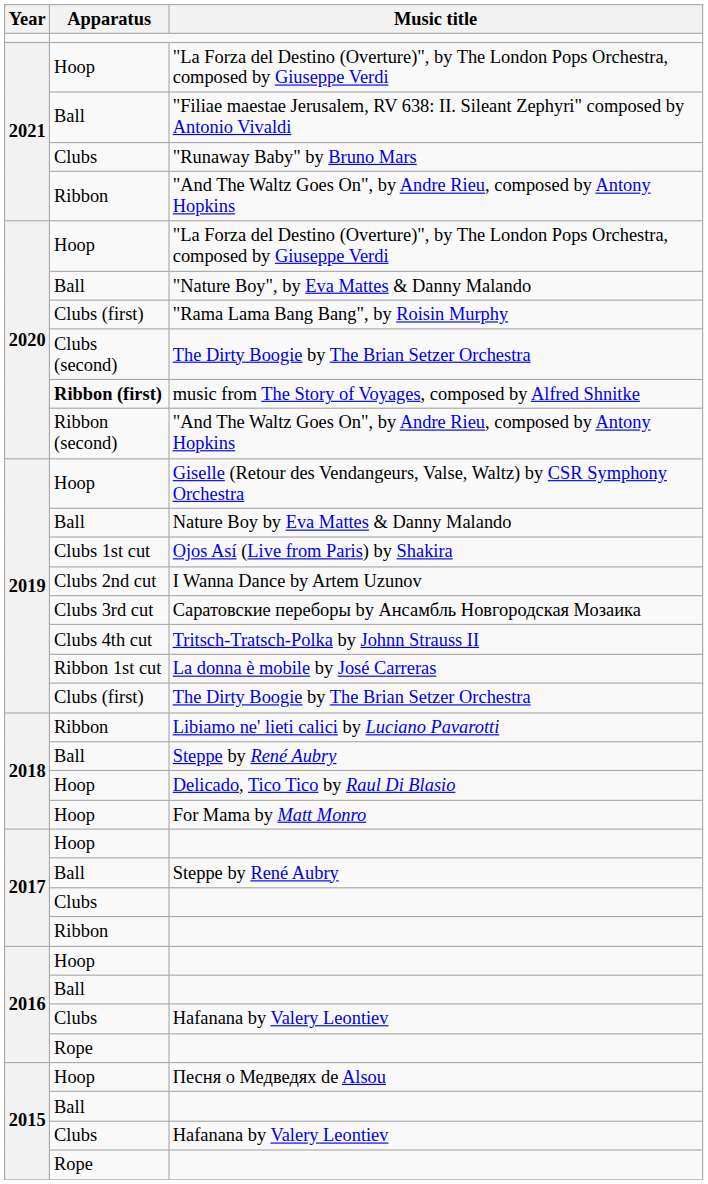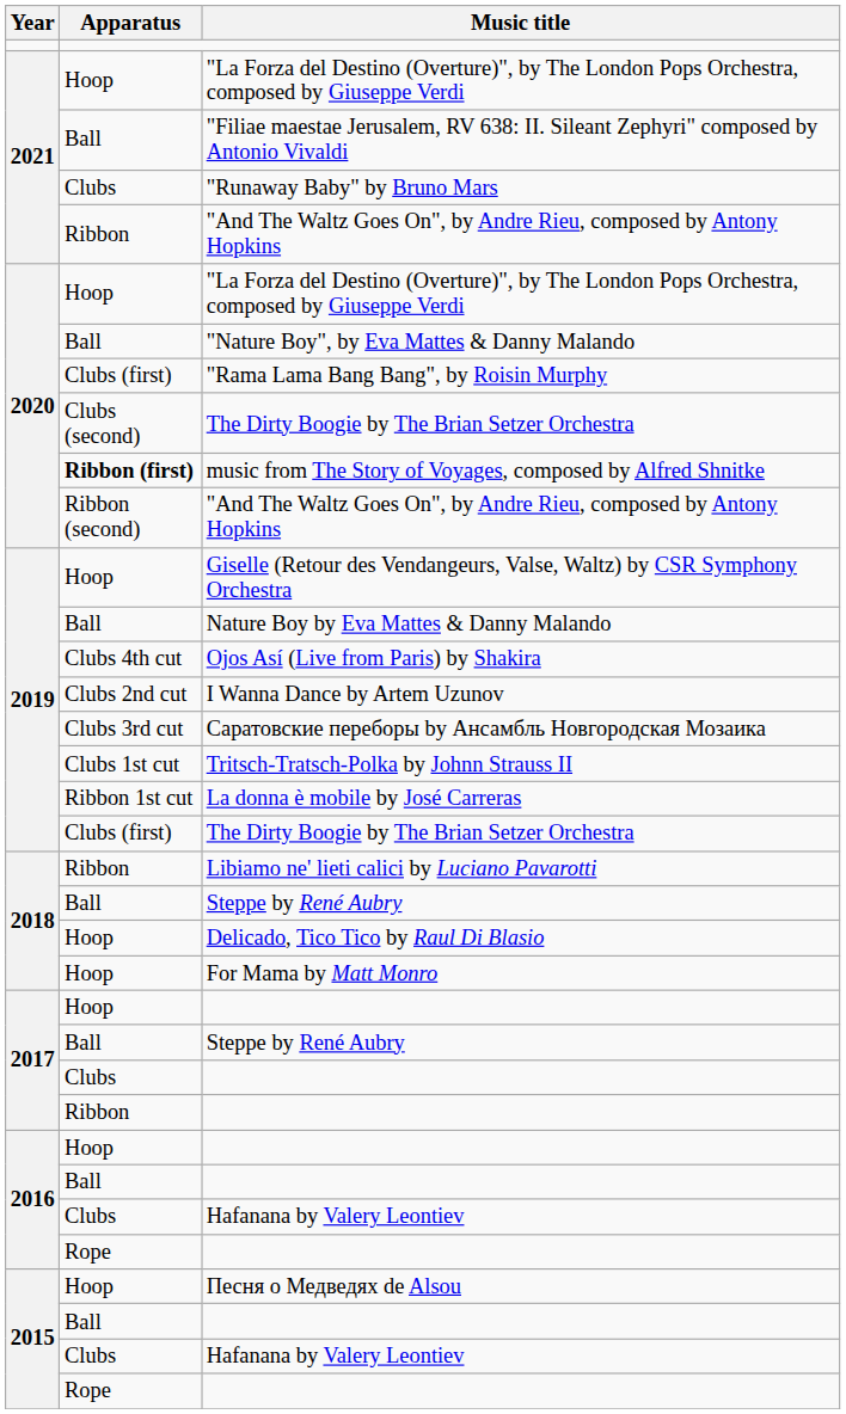 <table class="wikitable plainrowheaders">
 <tr>
 <th scope=col>Year</th>
 <th scope=col>Apparatus</th>
 <th scope=col>Music title</th>
 </tr>
 <tr>
 <td></td>
 </tr>
 <tr>
 <th rowspan="4">2021</th>
 <td>Hoop</td>
 <td>"La Forza del Destino (Overture)", by The London Pops Orchestra, composed by <a href='#'>Giuseppe Verdi</a></td>
 </tr>
 <tr>
 <td>Ball</td>
 <td>"Filiae maestae Jerusalem, RV 638: II. Sileant Zephyri" composed by <a href='#'>Antonio Vivaldi</a></td>
 </tr>
 <tr>
 <td>Clubs</td>
 <td>"Runaway Baby" by <a href='#'>Bruno Mars</a></td>
 </tr>
 <tr>
 <td>Ribbon</td>
 <td>"And The Waltz Goes On", by <a href='#'>Andre Rieu</a>, composed by <a href='#'>Antony Hopkins</a></td>
 </tr>
 <tr>
 <th rowspan= "6">2020</th>
 <td>Hoop</td>
 <td>"La Forza del Destino (Overture)", by The London Pops Orchestra, composed by <a href='#'>Giuseppe Verdi</a></td>
 </tr>
 <tr>
 <td>Ball</td>
 <td>"Nature Boy", by <a href='#'>Eva Mattes</a> & Danny Malando</td>
 </tr>
 <tr>
 <td>Clubs (first)</td>
 <td>"Rama Lama Bang Bang", by <a href='#'>Roisin Murphy</a></td>
 </tr>
 <tr>
 <td>Clubs (second)</td>
 <td><a href='#'>The Dirty Boogie</a> by <a href='#'>The Brian Setzer Orchestra</a></td>
 </tr>
 <tr>
 <td><strong>Ribbon (first)</strong></td>
 <td>music from <a href='#'>The Story of Voyages</a>, composed by <a href='#'>Alfred Shnitke</a></td>
 </tr>
 <tr>
 <td>Ribbon (second)</td>
 <td>"And The Waltz Goes On", by <a href='#'>Andre Rieu</a>, composed by <a href='#'>Antony Hopkins</a></td>
 </tr>
 <tr>
 <th rowspan="8">2019</th>
 <td>Hoop</td>
 <td><a href='#'>Giselle</a> (Retour des Vendangeurs, Valse, Waltz) by <a href='#'>CSR Symphony Orchestra</a></td>
 </tr>
 <tr>
 <td>Ball</td>
 <td>Nature Boy by <a href='#'>Eva Mattes</a> & Danny Malando</td>
 </tr>
 <tr>
-<td>Clubs 1st cut</td>
+<td>Clubs 4th cut</td>
 <td><a href='#'>Ojos Así</a> (<a href='#'>Live from Paris</a>) by <a href='#'>Shakira</a></td>
 </tr>
 <tr>
 <td>Clubs 2nd cut</td>
 <td>I Wanna Dance by Artem Uzunov</td>
 </tr>
 <tr>
 <td>Clubs 3rd cut</td>
 <td>Саратовские переборы by Ансамбль Новгородская Мозаика</td>
 </tr>
 <tr>
-<td>Clubs 4th cut</td>
+<td>Clubs 1st cut</td>
 <td><a href='#'>Tritsch-Tratsch-Polka</a> by <a href='#'>Johnn Strauss II</a></td>
 </tr>
 <tr>
 <td>Ribbon 1st cut</td>
 <td><a href='#'>La donna è mobile</a> by <a href='#'>José Carreras</a></td>
 </tr>
 <tr>
 <td>Clubs (first)</td>
 <td><a href='#'>The Dirty Boogie</a> by <a href='#'>The Brian Setzer Orchestra</a></td>
 </tr>
 <tr>
 <th rowspan=4>2018</th>
 <td>Ribbon</td>
 <td><a href='#'>Libiamo ne' lieti calici</a> by <em><a href='#'>Luciano Pavarotti</a></em></td>
 </tr>
 <tr>
 <td>Ball</td>
 <td><a href='#'>Steppe</a> by <em><a href='#'>René Aubry</a></em></td>
 </tr>
 <tr>
 <td>Hoop</td>
 <td><a href='#'>Delicado</a>, <a href='#'>Tico Tico</a> by <em><a href='#'>Raul Di Blasio</a></em></td>
 </tr>
 <tr>
 <td>Hoop</td>
 <td>For Mama by <em><a href='#'>Matt Monro</a></em></td>
 </tr>
 <tr>
 <th rowspan="4">2017</th>
 <td>Hoop</td>
 <td></td>
 </tr>
 <tr>
 <td>Ball</td>
 <td>Steppe by <a href='#'>René Aubry</a></td>
 </tr>
 <tr>
 <td>Clubs</td>
 <td></td>
 </tr>
 <tr>
 <td>Ribbon</td>
 <td></td>
 </tr>
 <tr>
 <th rowspan="4">2016</th>
 <td>Hoop</td>
 <td></td>
 </tr>
 <tr>
 <td>Ball</td>
 <td></td>
 </tr>
 <tr>
 <td>Clubs</td>
 <td>Hafanana by <a href='#'>Valery Leontiev</a></td>
 </tr>
 <tr>
 <td>Rope</td>
 <td></td>
 </tr>
 <tr>
 <th rowspan="4">2015</th>
 <td>Hoop</td>
 <td>Песня о Медведях de <a href='#'>Alsou</a></td>
 </tr>
 <tr>
 <td>Ball</td>
 <td></td>
 </tr>
 <tr>
 <td>Clubs</td>
 <td>Hafanana by <a href='#'>Valery Leontiev</a></td>
 </tr>
 <tr>
 <td>Rope</td>
 <td></td>
 </tr>
 </table>
